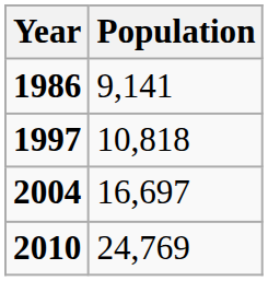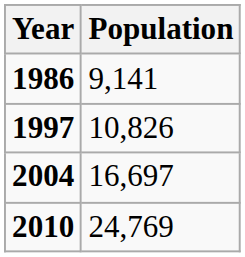 <table class="wikitable">
 <tr>
 <th>Year</th>
 <th>Population</th>
 </tr>
 <tr>
 <td><strong>1986</strong></td>
 <td>9,141</td>
 </tr>
 <tr>
 <td><strong>1997</strong></td>
-<td>10,818</td>
+<td>10,826</td>
 </tr>
 <tr>
 <td><strong>2004</strong></td>
 <td>16,697</td>
 </tr>
 <tr>
 <td><strong>2010</strong></td>
 <td>24,769</td>
 </tr>
 </table>
